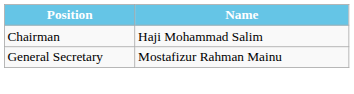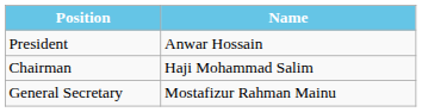 <table class="wikitable" style="text-align:left">
 <tr>
 <th style="background:#65c5e6; color:white; width:150px;">Position</th>
 <th style="background:#65c5e6; color:white; width:250px;">Name</th>
+</tr>
+<tr>
+<td>President</td>
+<td> Anwar Hossain</td>
 </tr>
 <tr>
 <td>Chairman</td>
 <td> Haji Mohammad Salim</td>
 </tr>
 <tr>
 <td>General Secretary</td>
 <td> Mostafizur Rahman Mainu</td>
 </tr>
 </table>
